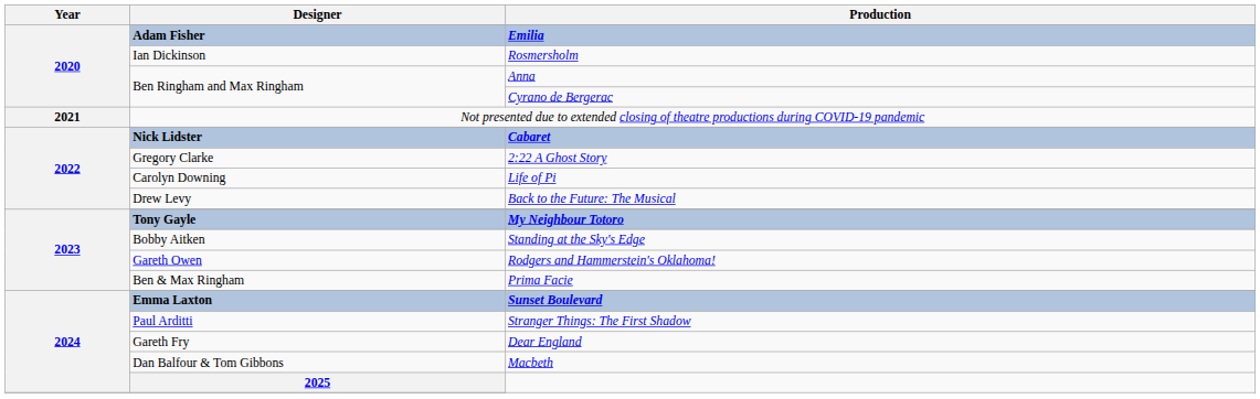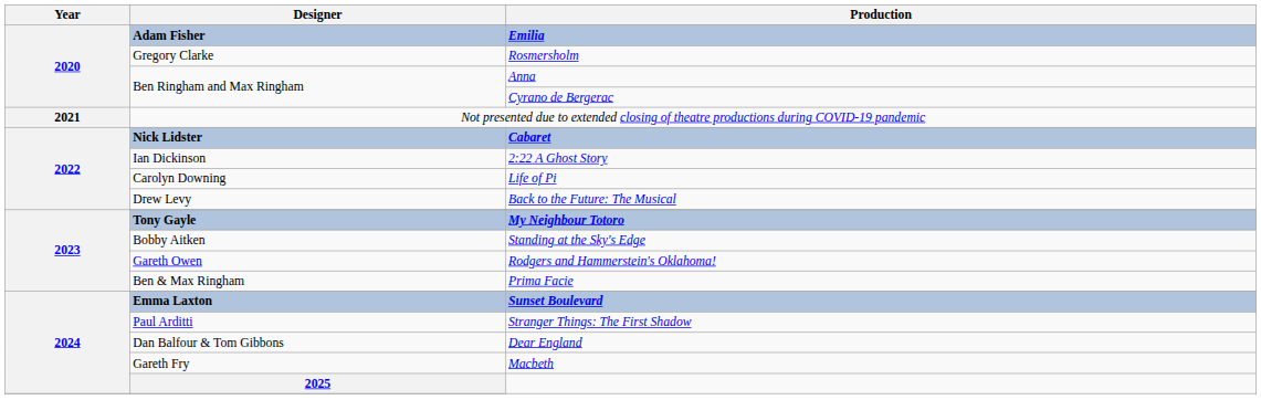 <table class="wikitable" style="width:98%;">
 <tr style="background:#bebebe;">
 <th style="width:10%;">Year</th>
 <th style="width:30%;">Designer</th>
 <th style="width:60%;">Production</th>
 </tr>
 <tr>
 <th rowspan="5" align="center"><a href='#'>2020</a></th>
 </tr>
 <tr style="background:#B0C4DE">
 <td><strong>Adam Fisher</strong></td>
 <td><strong><em><a href='#'>Emilia</a></em></strong></td>
 </tr>
 <tr>
-<td>Ian Dickinson</td>
+<td>Gregory Clarke</td>
 <td><em><a href='#'>Rosmersholm</a></em></td>
 </tr>
 <tr>
 <td rowspan="2">Ben Ringham and Max Ringham</td>
 <td><em><a href='#'>Anna</a></em></td>
 </tr>
 <tr>
 <td><a href='#'><em>Cyrano de Bergerac</em></a></td>
 </tr>
 <tr>
 <th align="center">2021</th>
 <td colspan=2 align="center"><em>Not presented due to extended <a href='#'>closing of theatre productions during COVID-19 pandemic</a></em></td>
 </tr>
 <tr>
 <th rowspan="5"><a href='#'>2022</a></th>
 </tr>
 <tr style="background:#B0C4DE">
 <td><strong>Nick Lidster</strong></td>
 <td><strong><em><a href='#'>Cabaret</a></em></strong></td>
 </tr>
 <tr>
-<td>Gregory Clarke</td>
+<td>Ian Dickinson</td>
 <td><em><a href='#'>2:22 A Ghost Story</a></em></td>
 </tr>
 <tr>
 <td>Carolyn Downing</td>
 <td><em><a href='#'>Life of Pi</a></em></td>
 </tr>
 <tr>
 <td>Drew Levy</td>
 <td><em><a href='#'>Back to the Future: The Musical</a></em></td>
 </tr>
 <tr>
 <th rowspan="5"><a href='#'>2023</a></th>
 </tr>
 <tr style="background:#B0C4DE">
 <td><strong>Tony Gayle</strong></td>
 <td><strong><em><a href='#'>My Neighbour Totoro</a></em></strong></td>
 </tr>
 <tr>
 <td>Bobby Aitken</td>
 <td><em><a href='#'>Standing at the Sky's Edge</a></em></td>
 </tr>
 <tr>
 <td><a href='#'>Gareth Owen</a></td>
 <td><em><a href='#'>Rodgers and Hammerstein's Oklahoma!</a></em></td>
 </tr>
 <tr>
 <td>Ben & Max Ringham</td>
 <td><em><a href='#'>Prima Facie</a></em></td>
 </tr>
 <tr>
 <th rowspan="6"><a href='#'>2024</a></th>
 </tr>
 <tr style="background:#B0C4DE">
 <td><strong>Emma Laxton</strong></td>
 <td><strong><em><a href='#'>Sunset Boulevard</a></em></strong></td>
 </tr>
 <tr>
 <td><a href='#'>Paul Arditti</a></td>
 <td><em><a href='#'>Stranger Things: The First Shadow</a></em></td>
 </tr>
 <tr>
-<td>Gareth Fry</td>
+<td>Dan Balfour & Tom Gibbons</td>
 <td><em><a href='#'>Dear England</a></em></td>
 </tr>
 <tr>
-<td>Dan Balfour & Tom Gibbons</td>
+<td>Gareth Fry</td>
 <td><em><a href='#'>Macbeth</a></em></td>
 </tr>
 <tr>
 <th rowspan=><a href='#'>2025</a></th>
 </tr>
 <tr>
 </tr>
 </table>
